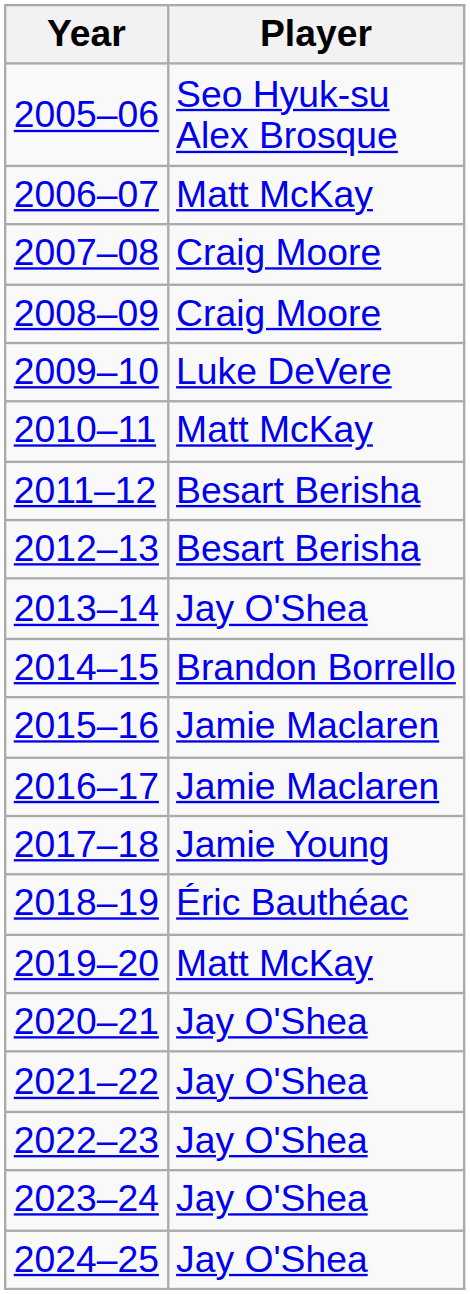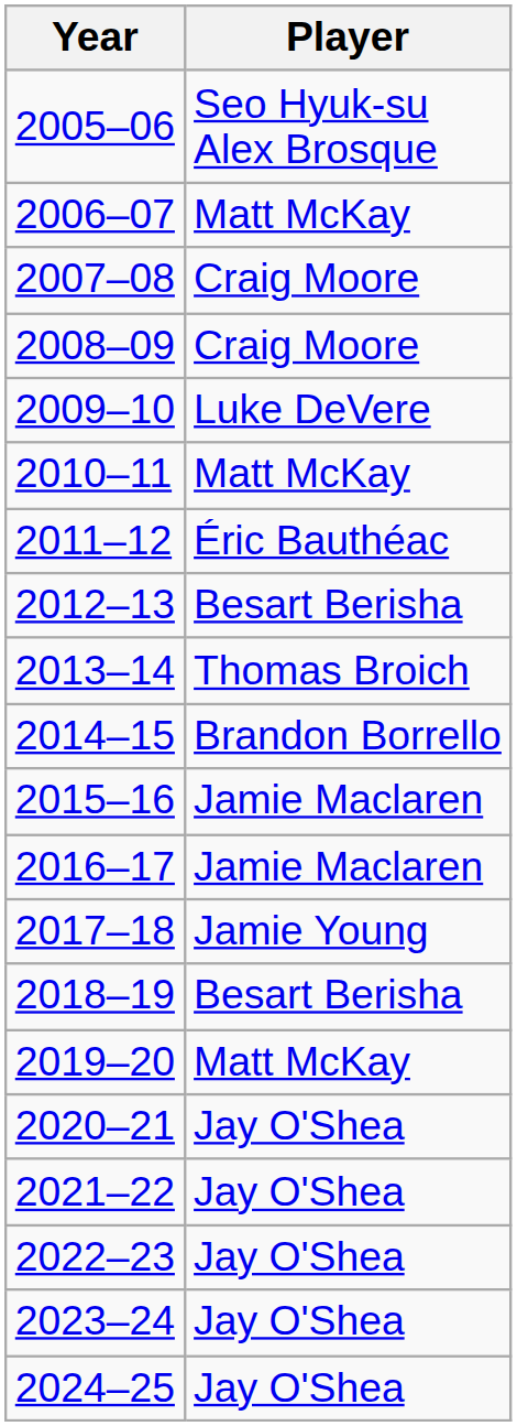 <table class="wikitable">
 <tr>
 <th>Year</th>
 <th>Player</th>
 </tr>
 <tr>
 <td><a href='#'>2005–06</a></td>
 <td> <a href='#'>Seo Hyuk-su</a><br>  <a href='#'>Alex Brosque</a></td>
 </tr>
 <tr>
 <td><a href='#'>2006–07</a></td>
 <td> <a href='#'>Matt McKay</a></td>
 </tr>
 <tr>
 <td><a href='#'>2007–08</a></td>
 <td> <a href='#'>Craig Moore</a></td>
 </tr>
 <tr>
 <td><a href='#'>2008–09</a></td>
 <td> <a href='#'>Craig Moore</a></td>
 </tr>
 <tr>
 <td><a href='#'>2009–10</a></td>
 <td> <a href='#'>Luke DeVere</a></td>
 </tr>
 <tr>
 <td><a href='#'>2010–11</a></td>
 <td> <a href='#'>Matt McKay</a></td>
 </tr>
 <tr>
 <td><a href='#'>2011–12</a></td>
-<td> <a href='#'>Besart Berisha</a></td>
+<td> <a href='#'>Éric Bauthéac</a></td>
 </tr>
 <tr>
 <td><a href='#'>2012–13</a></td>
 <td> <a href='#'>Besart Berisha</a></td>
 </tr>
 <tr>
 <td><a href='#'>2013–14</a></td>
-<td> <a href='#'>Jay O'Shea</a></td>
+<td> <a href='#'>Thomas Broich</a></td>
 </tr>
 <tr>
 <td><a href='#'>2014–15</a></td>
 <td> <a href='#'>Brandon Borrello</a></td>
 </tr>
 <tr>
 <td><a href='#'>2015–16</a></td>
 <td> <a href='#'>Jamie Maclaren</a></td>
 </tr>
 <tr>
 <td><a href='#'>2016–17</a></td>
 <td> <a href='#'>Jamie Maclaren</a></td>
 </tr>
 <tr>
 <td><a href='#'>2017–18</a></td>
 <td> <a href='#'>Jamie Young</a></td>
 </tr>
 <tr>
 <td><a href='#'>2018–19</a></td>
-<td> <a href='#'>Éric Bauthéac</a></td>
+<td> <a href='#'>Besart Berisha</a></td>
 </tr>
 <tr>
 <td><a href='#'>2019–20</a></td>
 <td> <a href='#'>Matt McKay</a></td>
 </tr>
 <tr>
 <td><a href='#'>2020–21</a></td>
 <td> <a href='#'>Jay O'Shea</a></td>
 </tr>
 <tr>
 <td><a href='#'>2021–22</a></td>
 <td> <a href='#'>Jay O'Shea</a></td>
 </tr>
 <tr>
 <td><a href='#'>2022–23</a></td>
 <td> <a href='#'>Jay O'Shea</a></td>
 </tr>
 <tr>
 <td><a href='#'>2023–24</a></td>
 <td> <a href='#'>Jay O'Shea</a></td>
 </tr>
 <tr>
 <td><a href='#'>2024–25</a></td>
 <td> <a href='#'>Jay O'Shea</a></td>
 </tr>
 </table>
